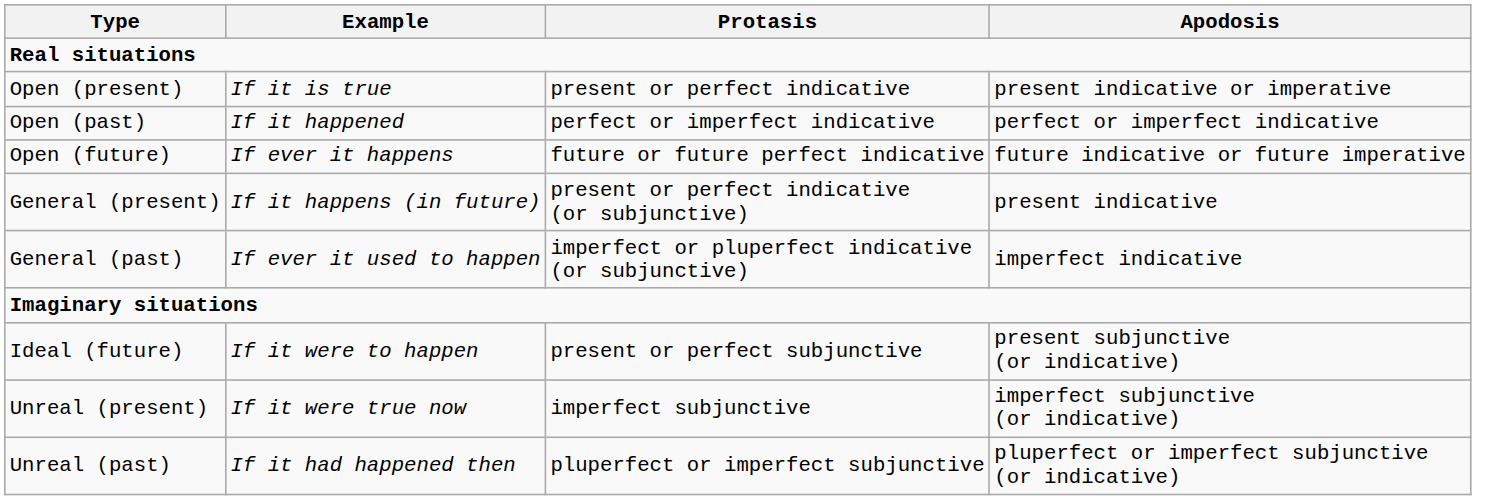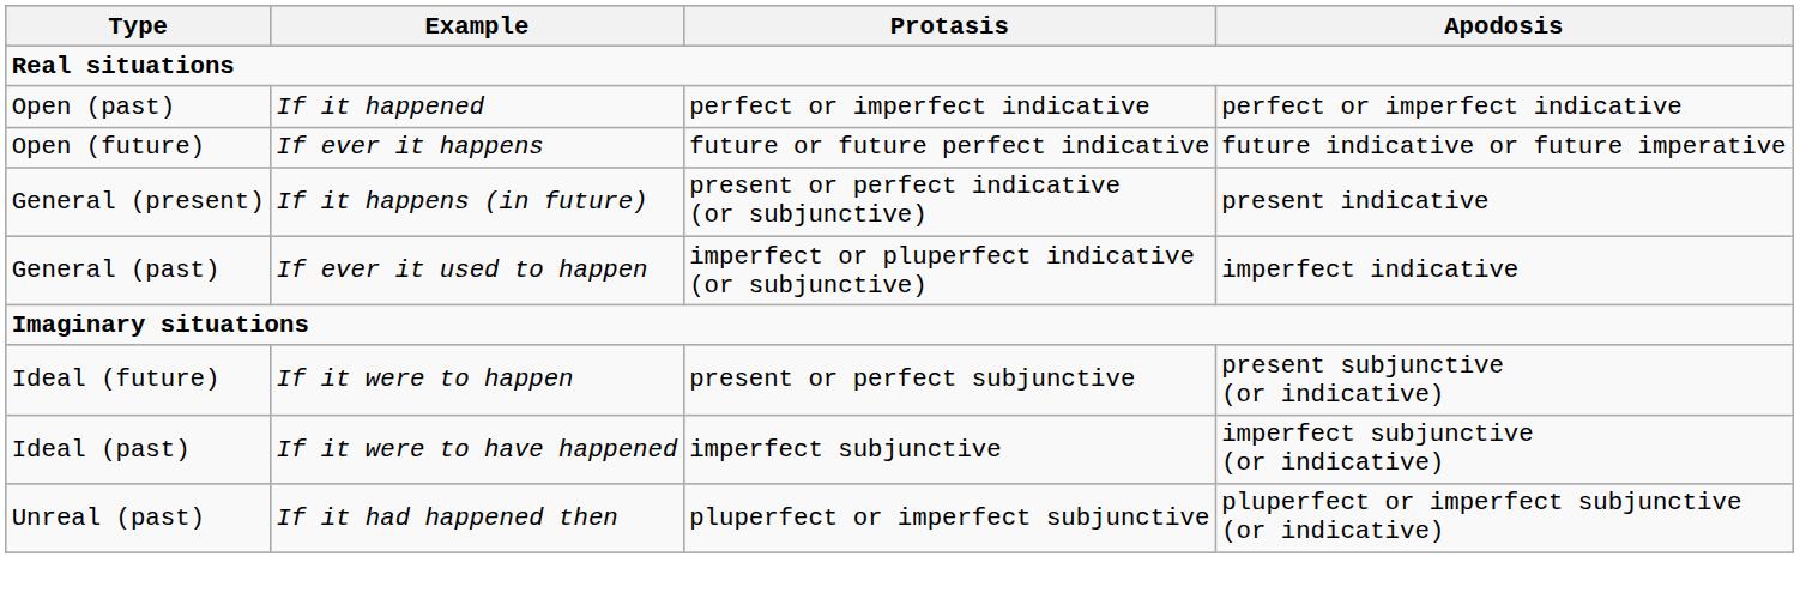 <table class="wikitable">
 <tr>
 <th>Type</th>
 <th>Example</th>
 <th>Protasis</th>
 <th>Apodosis</th>
 </tr>
 <tr>
 <td colspan="4"><strong>Real situations</strong></td>
-</tr>
-<tr>
-<td>Open (present)</td>
-<td><em>If it is true</em></td>
-<td>present or perfect indicative</td>
-<td>present indicative or imperative</td>
 </tr>
 <tr>
 <td>Open (past)</td>
 <td><em>If it happened</em></td>
 <td>perfect or imperfect indicative</td>
 <td>perfect or imperfect indicative</td>
 </tr>
 <tr>
 <td>Open (future)</td>
 <td><em>If ever it happens</em></td>
 <td>future or future perfect indicative</td>
 <td>future indicative or future imperative</td>
 </tr>
 <tr>
 <td>General (present)</td>
 <td><em>If it happens (in future)</em></td>
 <td>present or perfect indicative<br>(or subjunctive)</td>
 <td>present indicative</td>
 </tr>
 <tr>
 <td>General (past)</td>
 <td><em>If ever it used to happen</em></td>
 <td>imperfect or pluperfect indicative<br>(or subjunctive)</td>
 <td>imperfect indicative</td>
 </tr>
 <tr>
 <td colspan="4"><strong>Imaginary situations</strong></td>
 </tr>
 <tr>
 <td>Ideal (future)</td>
 <td><em>If it were to happen</em></td>
 <td>present or perfect subjunctive</td>
 <td>present subjunctive<br>(or indicative)</td>
 </tr>
 <tr>
-<td>Unreal (present)</td>
-<td><em>If it were true now</em></td>
+<td>Ideal (past)</td>
+<td><em>If it were to have happened</em></td>
 <td>imperfect subjunctive</td>
 <td>imperfect subjunctive<br>(or indicative)</td>
 </tr>
 <tr>
 <td>Unreal (past)</td>
 <td><em>If it had happened then</em></td>
 <td>pluperfect or imperfect subjunctive</td>
 <td>pluperfect or imperfect subjunctive<br>(or indicative)</td>
 </tr>
 </table>
